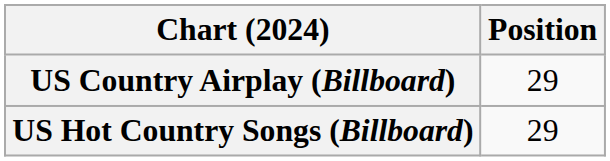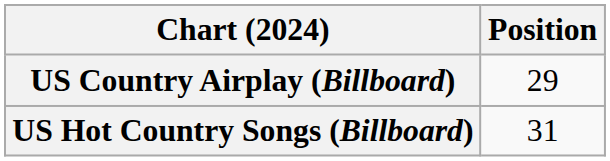 <table class="wikitable sortable plainrowheaders" style="text-align:center">
 <tr>
 <th scope="col">Chart (2024)</th>
 <th scope="col">Position</th>
 </tr>
 <tr>
 <th scope="row">US Country Airplay (<em>Billboard</em>)</th>
 <td>29</td>
 </tr>
 <tr>
 <th scope="row">US Hot Country Songs (<em>Billboard</em>)</th>
-<td>29</td>
+<td>31</td>
 </tr>
 </table>
